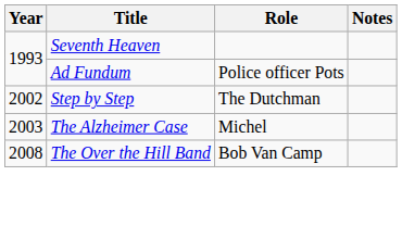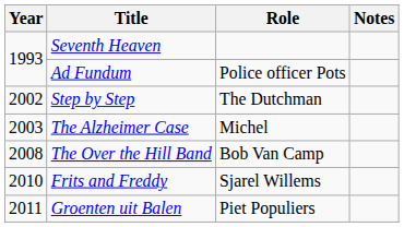 <table class="wikitable sortable">
 <tr>
 <th>Year</th>
 <th>Title</th>
 <th>Role</th>
 <th class="unsortable">Notes</th>
 </tr>
 <tr>
 <td rowspan=2>1993</td>
 <td><em><a href='#'>Seventh Heaven</a></em></td>
 <td></td>
 <td></td>
 </tr>
 <tr>
 <td><em><a href='#'>Ad Fundum</a></em></td>
 <td>Police officer Pots</td>
 <td></td>
 </tr>
 <tr>
 <td>2002</td>
 <td><em><a href='#'>Step by Step</a></em></td>
 <td>The Dutchman</td>
 <td></td>
 </tr>
 <tr>
 <td>2003</td>
 <td><em><a href='#'>The Alzheimer Case</a></em></td>
 <td>Michel</td>
 <td></td>
 </tr>
 <tr>
 <td>2008</td>
 <td><em><a href='#'>The Over the Hill Band</a></em></td>
 <td>Bob Van Camp</td>
 <td></td>
 </tr>
+<tr>
+<td>2010</td>
+<td><em><a href='#'>Frits and Freddy</a></em></td>
+<td>Sjarel Willems</td>
+<td></td>
+</tr>
+<tr>
+<td>2011</td>
+<td><em><a href='#'>Groenten uit Balen</a></em></td>
+<td>Piet Populiers</td>
+<td></td>
+</tr>
 </table>
